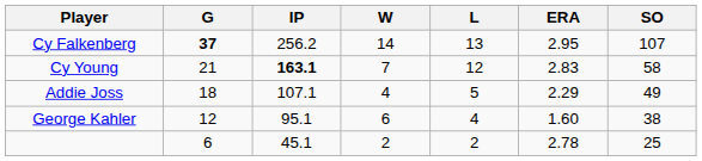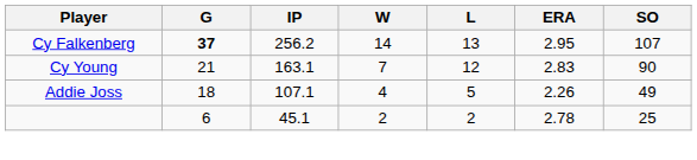 <table class="wikitable sortable">
 <tr>
 <th bgcolor="#DDDDFF" width="16%">Player</th>
 <th bgcolor="#DDDDFF" width="9%">G</th>
 <th bgcolor="#DDDDFF" width="9%">IP</th>
 <th bgcolor="#DDDDFF" width="9%">W</th>
 <th bgcolor="#DDDDFF" width="9%">L</th>
 <th bgcolor="#DDDDFF" width="9%">ERA</th>
 <th bgcolor="#DDDDFF" width="9%">SO</th>
 </tr>
 <tr align="center">
 <td><a href='#'>Cy Falkenberg</a></td>
 <td><strong>37</strong></td>
 <td>256.2</td>
 <td>14</td>
 <td>13</td>
 <td>2.95</td>
 <td>107</td>
 </tr>
 <tr align=center>
 <td><a href='#'>Cy Young</a></td>
 <td>21</td>
-<td><strong>163.1</strong></td>
+<td>163.1</td>
 <td>7</td>
 <td>12</td>
 <td>2.83</td>
-<td>58</td>
+<td>90</td>
 </tr>
 <tr align=center>
 <td><a href='#'>Addie Joss</a></td>
 <td>18</td>
 <td>107.1</td>
 <td>4</td>
 <td>5</td>
-<td>2.29</td>
+<td>2.26</td>
 <td>49</td>
-</tr>
-<tr align=center>
-<td><a href='#'>George Kahler</a></td>
-<td>12</td>
-<td>95.1</td>
-<td>6</td>
-<td>4</td>
-<td>1.60</td>
-<td>38</td>
 </tr>
 <tr align=center>
 <td></td>
 <td>6</td>
 <td>45.1</td>
 <td>2</td>
 <td>2</td>
 <td>2.78</td>
 <td>25</td>
 </tr>
 </table>
